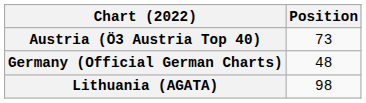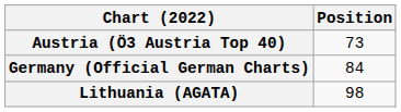 <table class="wikitable sortable plainrowheaders" style="text-align:center">
 <tr>
 <th scope="col">Chart (2022)</th>
 <th scope="col">Position</th>
 </tr>
 <tr>
 <th scope="row">Austria (Ö3 Austria Top 40)</th>
 <td>73</td>
 </tr>
 <tr>
 <th scope="row">Germany (Official German Charts)</th>
-<td>48</td>
+<td>84</td>
 </tr>
 <tr>
 <th scope="row">Lithuania (AGATA)</th>
 <td>98</td>
 </tr>
 </table>
